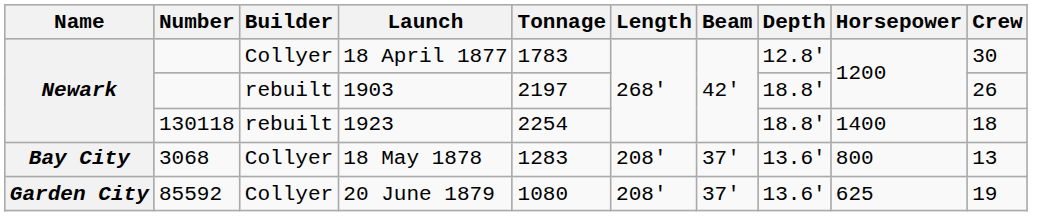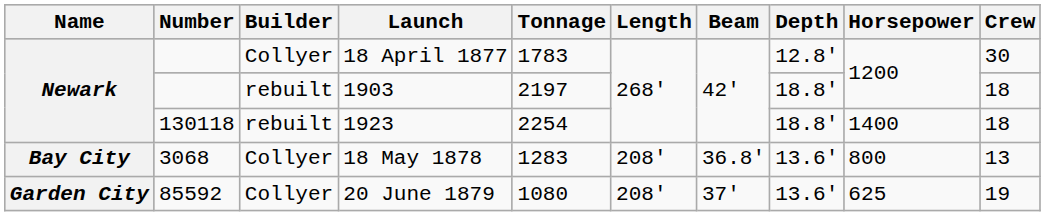 <table class="wikitable">
 <tr>
 <th>Name</th>
 <th>Number</th>
 <th>Builder</th>
 <th>Launch</th>
 <th>Tonnage</th>
 <th>Length</th>
 <th>Beam</th>
 <th>Depth</th>
 <th>Horsepower</th>
 <th>Crew</th>
 </tr>
 <tr>
 <th rowspan=3><em>Newark</em></th>
 <td></td>
 <td>Collyer</td>
 <td>18 April 1877</td>
 <td>1783</td>
 <td rowspan=3>268'</td>
 <td rowspan=3>42'</td>
 <td>12.8'</td>
 <td rowspan=2>1200</td>
 <td>30</td>
 </tr>
 <tr>
 <td></td>
 <td>rebuilt</td>
 <td>1903</td>
 <td>2197</td>
 <td>18.8'</td>
-<td>26</td>
+<td>18</td>
 </tr>
 <tr>
 <td>130118</td>
 <td>rebuilt</td>
 <td>1923</td>
 <td>2254</td>
 <td>18.8'</td>
 <td>1400</td>
 <td>18</td>
 </tr>
 <tr>
 <th><em>Bay City</em></th>
 <td>3068</td>
 <td>Collyer</td>
 <td>18 May 1878</td>
 <td>1283</td>
 <td>208'</td>
-<td>37'</td>
+<td>36.8'</td>
 <td>13.6'</td>
 <td>800</td>
 <td>13</td>
 </tr>
 <tr>
 <th><em>Garden City</em></th>
 <td>85592</td>
 <td>Collyer</td>
 <td>20 June 1879</td>
 <td>1080</td>
 <td>208'</td>
 <td>37'</td>
 <td>13.6'</td>
 <td>625</td>
 <td>19</td>
 </tr>
 </table>
